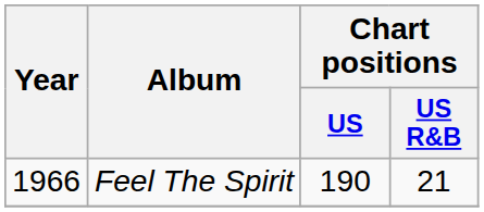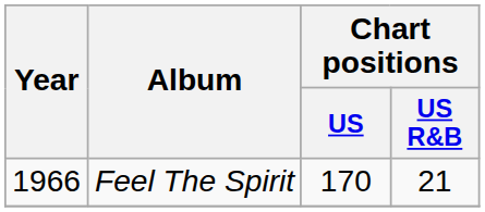 <table class="wikitable" style="text-align:center;">
 <tr>
 <th rowspan="2">Year</th>
 <th rowspan="2">Album</th>
 <th colspan="2">Chart positions</th>
 </tr>
 <tr style="font-size:smaller;">
 <th width="40"><a href='#'>US</a></th>
 <th width="40"><a href='#'>US<br>R&B</a></th>
 </tr>
 <tr>
 <td rowspan="1">1966</td>
 <td align="left"><em>Feel The Spirit</em></td>
-<td>190</td>
+<td>170</td>
 <td>21</td>
 </tr>
 <tr>
 </tr>
 </table>
